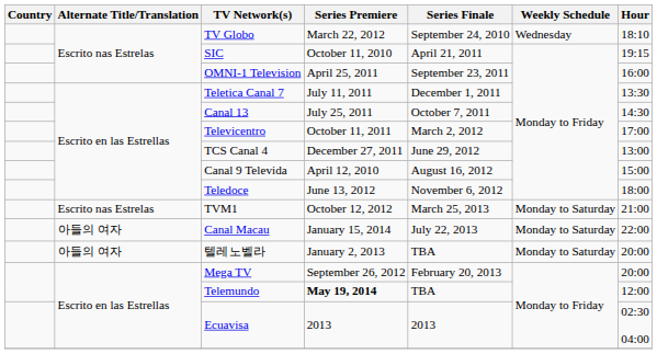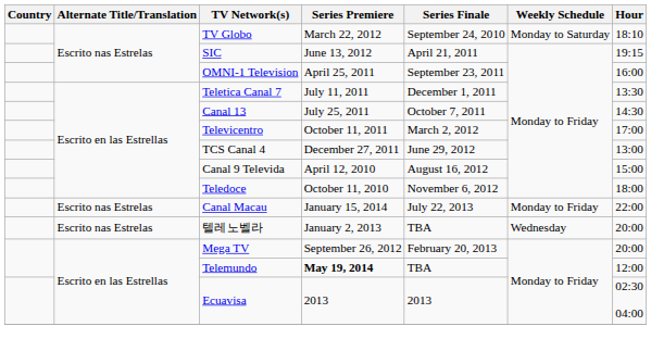 <table class="wikitable">
 <tr>
 <th>Country</th>
 <th>Alternate Title/Translation</th>
 <th>TV Network(s)</th>
 <th>Series Premiere</th>
 <th>Series Finale</th>
 <th>Weekly Schedule</th>
 <th>Hour</th>
 </tr>
 <tr>
 <td></td>
 <td rowspan=3>Escrito nas Estrelas</td>
 <td><a href='#'>TV Globo</a></td>
 <td>March 22, 2012</td>
 <td>September 24, 2010</td>
-<td>Wednesday</td>
+<td>Monday to Saturday</td>
 <td>18:10</td>
 </tr>
 <tr>
 <td></td>
 <td><a href='#'>SIC</a></td>
-<td>October 11, 2010</td>
+<td>June 13, 2012</td>
 <td>April 21, 2011</td>
 <td rowspan=8>Monday to Friday</td>
 <td>19:15</td>
 </tr>
 <tr>
 <td></td>
 <td><a href='#'>OMNI-1 Television</a></td>
 <td>April 25, 2011</td>
 <td>September 23, 2011</td>
 <td>16:00</td>
 </tr>
 <tr>
 <td></td>
 <td rowspan=6>Escrito en las Estrellas</td>
 <td><a href='#'>Teletica Canal 7</a></td>
 <td>July 11, 2011</td>
 <td>December 1, 2011</td>
 <td>13:30</td>
 </tr>
 <tr>
 <td></td>
 <td><a href='#'>Canal 13</a></td>
 <td>July 25, 2011</td>
 <td>October 7, 2011</td>
 <td>14:30</td>
 </tr>
 <tr>
 <td></td>
 <td><a href='#'>Televicentro</a></td>
 <td>October 11, 2011</td>
 <td>March 2, 2012</td>
 <td>17:00</td>
 </tr>
 <tr>
 <td></td>
 <td>TCS Canal 4</td>
 <td>December 27, 2011</td>
 <td>June 29, 2012</td>
 <td>13:00</td>
 </tr>
 <tr>
 <td></td>
 <td>Canal 9 Televida</td>
 <td>April 12, 2010</td>
 <td>August 16, 2012</td>
 <td>15:00</td>
 </tr>
 <tr>
 <td></td>
 <td><a href='#'>Teledoce</a></td>
-<td>June 13, 2012</td>
+<td>October 11, 2010</td>
 <td>November 6, 2012</td>
 <td>18:00</td>
 </tr>
 <tr>
 <td></td>
 <td>Escrito nas Estrelas</td>
-<td>TVM1</td>
-<td>October 12, 2012</td>
-<td>March 25, 2013</td>
-<td>Monday to Saturday</td>
-<td>21:00</td>
-</tr>
-<tr>
-<td></td>
-<td>아들의 여자</td>
 <td><a href='#'>Canal Macau</a></td>
 <td>January 15, 2014</td>
 <td>July 22, 2013</td>
-<td>Monday to Saturday</td>
+<td>Monday to Friday</td>
 <td>22:00</td>
 </tr>
 <tr>
 <td></td>
-<td>아들의 여자</td>
+<td>Escrito nas Estrelas</td>
 <td>텔레노벨라</td>
 <td>January 2, 2013</td>
 <td>TBA</td>
-<td>Monday to Saturday</td>
+<td>Wednesday</td>
 <td>20:00</td>
 </tr>
 <tr>
 <td rowspan=2></td>
 <td rowspan=3>Escrito en las Estrellas</td>
 <td><a href='#'>Mega TV</a></td>
 <td>September 26, 2012</td>
 <td>February 20, 2013</td>
 <td rowspan=3>Monday to Friday</td>
 <td>20:00</td>
 </tr>
 <tr>
 <td><a href='#'>Telemundo</a></td>
 <td><strong>May 19, 2014</strong></td>
 <td>TBA</td>
 <td>12:00</td>
 </tr>
 <tr>
 <td></td>
 <td><a href='#'>Ecuavisa</a></td>
 <td>2013</td>
 <td>2013</td>
 <td>02:30 <br><br>04:00 <br></td>
 </tr>
 <tr>
 </tr>
 </table>
